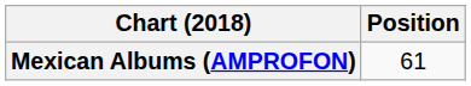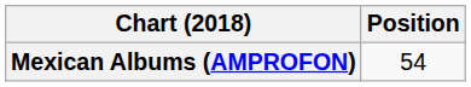 <table class="wikitable sortable plainrowheaders" style="text-align:center">
 <tr>
 <th scope="col">Chart (2018)</th>
 <th scope="col">Position</th>
 </tr>
 <tr>
 <th scope="row">Mexican Albums (<a href='#'>AMPROFON</a>)</th>
-<td>61</td>
+<td>54</td>
 </tr>
 </table>
